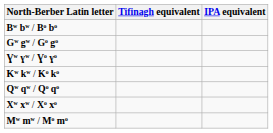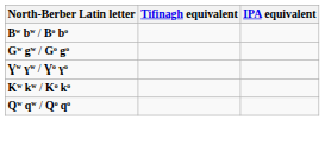 <table class="wikitable">
 <tr>
 <th><strong>North-Berber Latin letter</strong></th>
 <th><a href='#'>Tifinagh</a> equivalent</th>
 <th><a href='#'>IPA</a> equivalent</th>
 </tr>
 <tr>
 <td><strong>Bʷ bʷ</strong> / <strong>Bᵒ bᵒ</strong></td>
 <td style="font-size:140%"></td>
 <td></td>
 </tr>
 <tr>
 <td><strong>Gʷ gʷ</strong> / <strong>Gᵒ gᵒ</strong></td>
 <td style="font-size:140%"></td>
 <td></td>
 </tr>
 <tr>
 <td><strong>Ɣʷ ɣʷ</strong> / <strong>Ɣᵒ ɣᵒ</strong></td>
 <td style="font-size:140%"></td>
 <td></td>
 </tr>
 <tr>
 <td><strong>Kʷ kʷ</strong> / <strong>Kᵒ kᵒ</strong></td>
 <td style="font-size:140%"></td>
 <td></td>
 </tr>
 <tr>
 <td><strong>Qʷ qʷ</strong> / <strong>Qᵒ qᵒ</strong></td>
 <td style="font-size:140%"></td>
 <td></td>
 </tr>
-<tr>
-<td><strong>Xʷ xʷ</strong> / <strong>Xᵒ xᵒ</strong></td>
-<td style="font-size:140%"></td>
-<td></td>
-</tr>
-<tr>
-<td><strong>Mʷ mʷ</strong> / <strong>Mᵒ mᵒ</strong></td>
-<td style="font-size:140%"></td>
-<td></td>
-</tr>
 </table>
